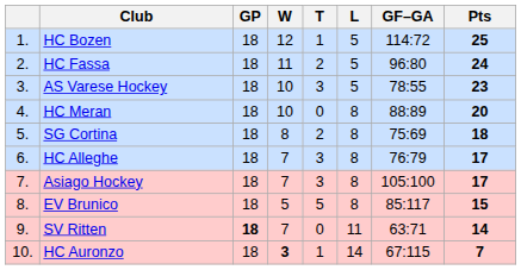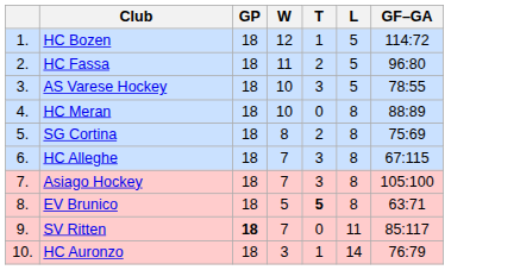 <table class="wikitable">
 <tr>
 <th width="30"></th>
 <th width="200">Club</th>
 <th width="30">GP</th>
 <th width="30">W</th>
 <th width="30">T</th>
 <th width="30">L</th>
 <th width="70">GF–GA</th>
-<th width="70">Pts</th>
 </tr>
 <tr bgcolor="#CAE1FF" align="center">
 <td>1.</td>
 <td align="left"><a href='#'>HC Bozen</a></td>
 <td>18</td>
 <td>12</td>
 <td>1</td>
 <td>5</td>
 <td>114:72</td>
-<td><strong>25</strong></td>
 </tr>
 <tr bgcolor="#CAE1FF" align="center">
 <td>2.</td>
 <td align="left"><a href='#'>HC Fassa</a></td>
 <td>18</td>
 <td>11</td>
 <td>2</td>
 <td>5</td>
 <td>96:80</td>
-<td><strong>24</strong></td>
 </tr>
 <tr bgcolor="#CAE1FF" align="center">
 <td>3.</td>
 <td align="left"><a href='#'>AS Varese Hockey</a></td>
 <td>18</td>
 <td>10</td>
 <td>3</td>
 <td>5</td>
 <td>78:55</td>
-<td><strong>23</strong></td>
 </tr>
 <tr bgcolor="#CAE1FF" align="center">
 <td>4.</td>
 <td align="left"><a href='#'>HC Meran</a></td>
 <td>18</td>
 <td>10</td>
 <td>0</td>
 <td>8</td>
 <td>88:89</td>
-<td><strong>20</strong></td>
 </tr>
 <tr bgcolor="#CAE1FF" align="center">
 <td>5.</td>
 <td align="left"><a href='#'>SG Cortina</a></td>
 <td>18</td>
 <td>8</td>
 <td>2</td>
 <td>8</td>
 <td>75:69</td>
-<td><strong>18</strong></td>
 </tr>
 <tr bgcolor="#CAE1FF" align="center">
 <td>6.</td>
 <td align="left"><a href='#'>HC Alleghe</a></td>
 <td>18</td>
 <td>7</td>
 <td>3</td>
 <td>8</td>
-<td>76:79</td>
-<td><strong>17</strong></td>
+<td>67:115</td>
 </tr>
 <tr bgcolor="#FFCCCC" align="center">
 <td>7.</td>
 <td align="left"><a href='#'>Asiago Hockey</a></td>
 <td>18</td>
 <td>7</td>
 <td>3</td>
 <td>8</td>
 <td>105:100</td>
-<td><strong>17</strong></td>
 </tr>
 <tr bgcolor="#FFCCCC" align="center">
 <td>8.</td>
 <td align="left"><a href='#'>EV Brunico</a></td>
 <td>18</td>
 <td>5</td>
-<td>5</td>
+<td><strong>5</strong></td>
 <td>8</td>
-<td>85:117</td>
-<td><strong>15</strong></td>
+<td>63:71</td>
 </tr>
 <tr bgcolor="#FFCCCC" align="center">
 <td>9.</td>
 <td align="left"><a href='#'>SV Ritten</a></td>
 <td><strong>18</strong></td>
 <td>7</td>
 <td>0</td>
 <td>11</td>
-<td>63:71</td>
-<td><strong>14</strong></td>
+<td>85:117</td>
 </tr>
 <tr bgcolor="#FFCCCC" align="center">
 <td>10.</td>
 <td align="left"><a href='#'>HC Auronzo</a></td>
 <td>18</td>
-<td><strong>3</strong></td>
+<td>3</td>
 <td>1</td>
 <td>14</td>
-<td>67:115</td>
-<td><strong>7</strong></td>
+<td>76:79</td>
 </tr>
 </table>
